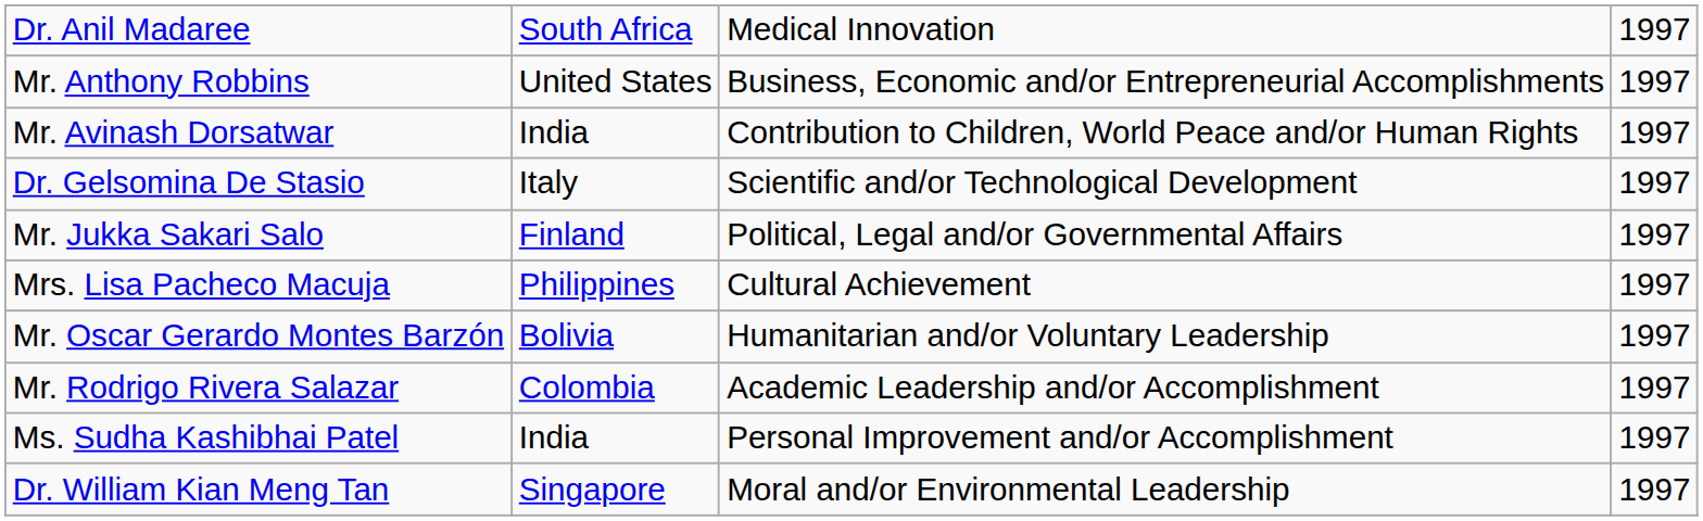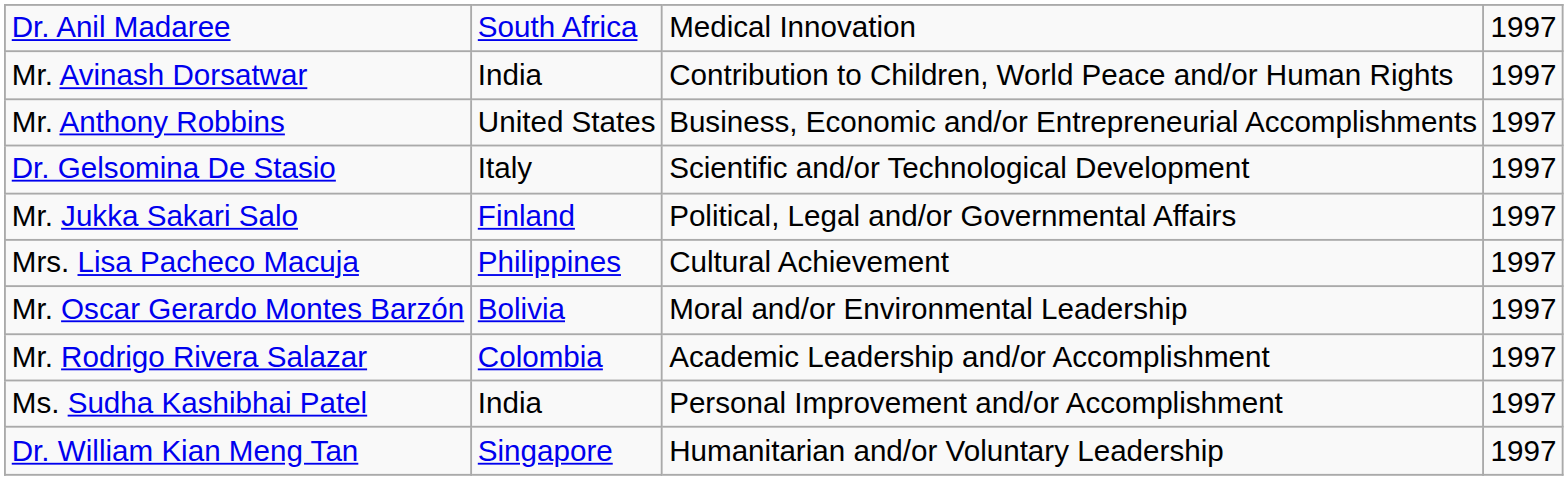 <table class="wikitable">
 <tr>
 <td><a href='#'>Dr. Anil Madaree</a></td>
 <td><a href='#'>South Africa</a></td>
 <td>Medical Innovation</td>
 <td style="text-align:right;">1997</td>
 </tr>
 <tr>
+<td>Mr. <a href='#'>Avinash Dorsatwar</a></td>
+<td>India</td>
+<td>Contribution to Children, World Peace and/or Human Rights</td>
+<td style="text-align:right;">1997</td>
+</tr>
+<tr>
 <td>Mr. <a href='#'>Anthony Robbins</a></td>
 <td>United States</td>
 <td>Business, Economic and/or Entrepreneurial Accomplishments</td>
-<td style="text-align:right;">1997</td>
-</tr>
-<tr>
-<td>Mr. <a href='#'>Avinash Dorsatwar</a></td>
-<td>India</td>
-<td>Contribution to Children, World Peace and/or Human Rights</td>
 <td style="text-align:right;">1997</td>
 </tr>
 <tr>
 <td><a href='#'>Dr. Gelsomina De Stasio</a></td>
 <td>Italy</td>
 <td>Scientific and/or Technological Development</td>
 <td style="text-align:right;">1997</td>
 </tr>
 <tr>
 <td>Mr. <a href='#'>Jukka Sakari Salo</a></td>
 <td><a href='#'>Finland</a></td>
 <td>Political, Legal and/or Governmental Affairs</td>
 <td style="text-align:right;">1997</td>
 </tr>
 <tr>
 <td>Mrs. <a href='#'>Lisa Pacheco Macuja</a></td>
 <td><a href='#'>Philippines</a></td>
 <td>Cultural Achievement</td>
 <td style="text-align:right;">1997</td>
 </tr>
 <tr>
 <td>Mr. <a href='#'>Oscar Gerardo Montes Barzón</a></td>
 <td><a href='#'>Bolivia</a></td>
-<td>Humanitarian and/or Voluntary Leadership</td>
+<td>Moral and/or Environmental Leadership</td>
 <td style="text-align:right;">1997</td>
 </tr>
 <tr>
 <td>Mr. <a href='#'>Rodrigo Rivera Salazar</a></td>
 <td><a href='#'>Colombia</a></td>
 <td>Academic Leadership and/or Accomplishment</td>
 <td style="text-align:right;">1997</td>
 </tr>
 <tr>
 <td>Ms. <a href='#'>Sudha Kashibhai Patel</a></td>
 <td>India</td>
 <td>Personal Improvement and/or Accomplishment</td>
 <td style="text-align:right;">1997</td>
 </tr>
 <tr>
 <td><a href='#'>Dr. William Kian Meng Tan</a></td>
 <td><a href='#'>Singapore</a></td>
-<td>Moral and/or Environmental Leadership</td>
+<td>Humanitarian and/or Voluntary Leadership</td>
 <td style="text-align:right;">1997</td>
 </tr>
 </table>
